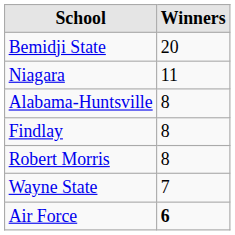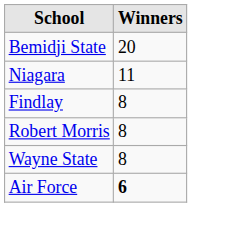 <table class="wikitable">
 <tr>
 <th style="background:#e5e5e5;">School</th>
 <th style="background:#e5e5e5;">Winners</th>
 </tr>
 <tr>
 <td><a href='#'>Bemidji State</a></td>
 <td>20</td>
 </tr>
 <tr>
 <td><a href='#'>Niagara</a></td>
 <td>11</td>
 </tr>
 <tr>
-<td><a href='#'>Alabama-Huntsville</a></td>
-<td>8</td>
-</tr>
-<tr>
 <td><a href='#'>Findlay</a></td>
 <td>8</td>
 </tr>
 <tr>
 <td><a href='#'>Robert Morris</a></td>
 <td>8</td>
 </tr>
 <tr>
 <td><a href='#'>Wayne State</a></td>
-<td>7</td>
+<td>8</td>
 </tr>
 <tr>
 <td><a href='#'>Air Force</a></td>
 <td><strong>6</strong></td>
 </tr>
 </table>
